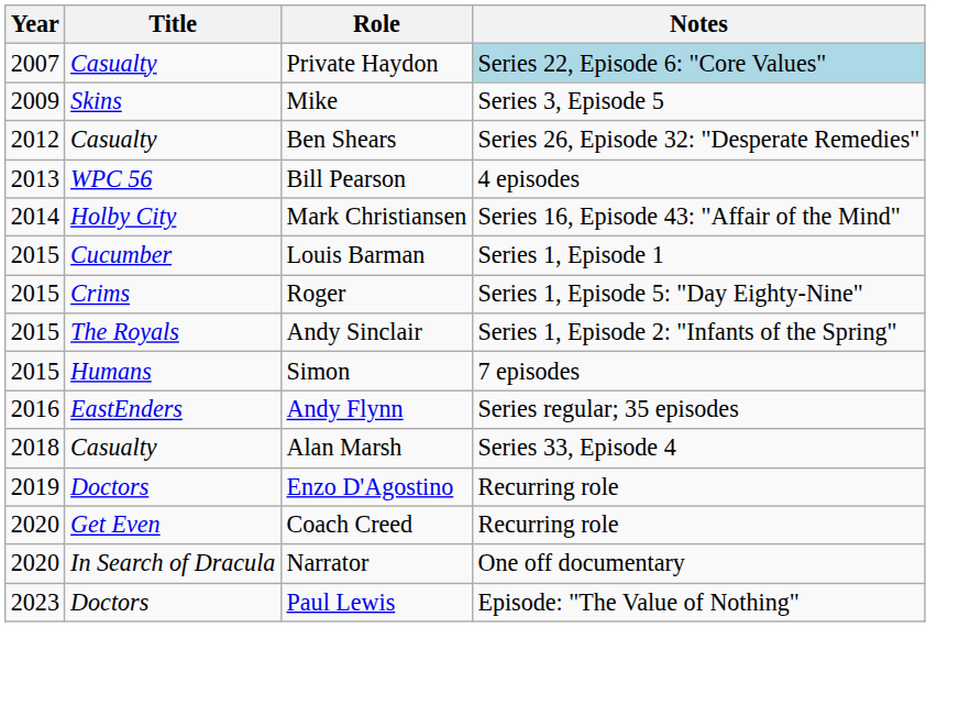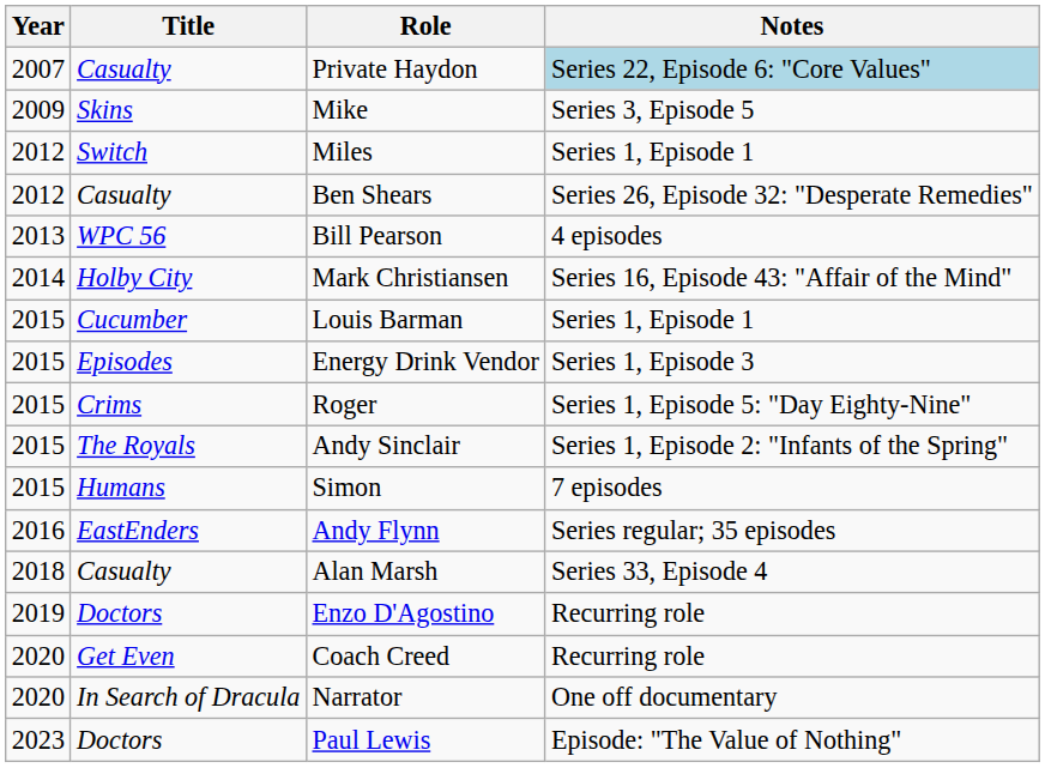 <table class="wikitable unsortable">
 <tr>
 <th>Year</th>
 <th>Title</th>
 <th>Role</th>
 <th>Notes</th>
 </tr>
 <tr>
 <td>2007</td>
 <td><em><a href='#'>Casualty</a></em></td>
 <td>Private Haydon</td>
 <td style="background: lightblue;">Series 22, Episode 6: "Core Values"</td>
 </tr>
 <tr>
 <td>2009</td>
 <td><em><a href='#'>Skins</a></em></td>
 <td>Mike</td>
 <td>Series 3, Episode 5</td>
+</tr>
+<tr>
+<td>2012</td>
+<td><em><a href='#'>Switch</a></em></td>
+<td>Miles</td>
+<td>Series 1, Episode 1</td>
 </tr>
 <tr>
 <td>2012</td>
 <td><em>Casualty</em></td>
 <td>Ben Shears</td>
 <td>Series 26, Episode 32: "Desperate Remedies"</td>
 </tr>
 <tr>
 <td>2013</td>
 <td><em><a href='#'>WPC 56</a></em></td>
 <td>Bill Pearson</td>
 <td>4 episodes</td>
 </tr>
 <tr>
 <td>2014</td>
 <td><em><a href='#'>Holby City</a></em></td>
 <td>Mark Christiansen</td>
 <td>Series 16, Episode 43: "Affair of the Mind"</td>
 </tr>
 <tr>
 <td>2015</td>
 <td><em><a href='#'>Cucumber</a></em></td>
 <td>Louis Barman</td>
 <td>Series 1, Episode 1</td>
+</tr>
+<tr>
+<td>2015</td>
+<td><em><a href='#'>Episodes</a></em></td>
+<td>Energy Drink Vendor</td>
+<td>Series 1, Episode 3</td>
 </tr>
 <tr>
 <td>2015</td>
 <td><em><a href='#'>Crims</a></em></td>
 <td>Roger</td>
 <td>Series 1, Episode 5: "Day Eighty-Nine"</td>
 </tr>
 <tr>
 <td>2015</td>
 <td><em><a href='#'>The Royals</a></em></td>
 <td>Andy Sinclair</td>
 <td>Series 1, Episode 2: "Infants of the Spring"</td>
 </tr>
 <tr>
 <td>2015</td>
 <td><em><a href='#'>Humans</a></em></td>
 <td>Simon</td>
 <td>7 episodes</td>
 </tr>
 <tr>
 <td>2016</td>
 <td><em><a href='#'>EastEnders</a></em></td>
 <td><a href='#'>Andy Flynn</a></td>
 <td>Series regular; 35 episodes</td>
 </tr>
 <tr>
 <td>2018</td>
 <td><em>Casualty</em></td>
 <td>Alan Marsh</td>
 <td>Series 33, Episode 4</td>
 </tr>
 <tr>
 <td>2019</td>
 <td><em><a href='#'>Doctors</a></em></td>
 <td><a href='#'>Enzo D'Agostino</a></td>
 <td>Recurring role</td>
 </tr>
 <tr>
 <td>2020</td>
 <td><em><a href='#'>Get Even</a></em></td>
 <td>Coach Creed</td>
 <td>Recurring role</td>
 </tr>
 <tr>
 <td>2020</td>
 <td><em>In Search of Dracula</em></td>
 <td>Narrator</td>
 <td>One off documentary</td>
 </tr>
 <tr>
 <td>2023</td>
 <td><em>Doctors</em></td>
 <td><a href='#'>Paul Lewis</a></td>
 <td>Episode: "The Value of Nothing"</td>
 </tr>
 </table>
